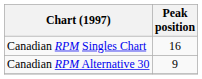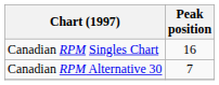 <table class="wikitable">
 <tr>
 <th>Chart (1997)</th>
 <th>Peak<br>position</th>
 </tr>
 <tr>
 <td align="left">Canadian <em><a href='#'>RPM</a></em> <a href='#'>Singles Chart</a></td>
 <td align="center">16</td>
 </tr>
 <tr>
 <td align="left">Canadian <a href='#'><em>RPM</em> Alternative 30</a></td>
-<td align="center">9</td>
+<td align="center">7</td>
 </tr>
 <tr>
 </tr>
 </table>
